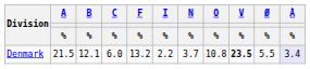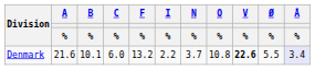 <table class="wikitable sortable" style="text-align:right; font-size:95%; line-height:20px;">
 <tr>
 <th rowspan="3">Division</th>
 <th width="30px" class="unsortable"><a href='#'>A</a></th>
 <th width="30px" class="unsortable"><a href='#'>B</a></th>
 <th width="30px" class="unsortable"><a href='#'>C</a></th>
 <th width="30px" class="unsortable"><a href='#'>F</a></th>
 <th width="30px" class="unsortable"><a href='#'>I</a></th>
 <th width="30px" class="unsortable"><a href='#'>N</a></th>
 <th width="30px" class="unsortable"><a href='#'>O</a></th>
 <th width="30px" class="unsortable"><a href='#'>V</a></th>
 <th width="30px" class="unsortable"><a href='#'>Ø</a></th>
 <th width="30px" class="unsortable"><a href='#'>Å</a></th>
 </tr>
 <tr>
 <th style=background:></th>
 <th style=background:></th>
 <th style=background:></th>
 <th style=background:></th>
 <th style=background:></th>
 <th style=background:></th>
 <th style=background:></th>
 <th style=background:></th>
 <th style=background:></th>
 <th style=background:></th>
 </tr>
 <tr>
 <th align="center" data-sort-type="number">%</th>
 <th align="center" data-sort-type="number">%</th>
 <th align="center" data-sort-type="number">%</th>
 <th align="center" data-sort-type="number">%</th>
 <th align="center" data-sort-type="number">%</th>
 <th align="center" data-sort-type="number">%</th>
 <th align="center" data-sort-type="number">%</th>
 <th align="center" data-sort-type="number">%</th>
 <th align="center" data-sort-type="number">%</th>
 <th align="center" data-sort-type="number">%</th>
 </tr>
 <tr>
 <td align="left"><a href='#'>Denmark</a></td>
-<td align=center>21.5</td>
-<td align=center>12.1</td>
+<td align=center>21.6</td>
+<td align=center>10.1</td>
 <td align=center>6.0</td>
 <td align=center>13.2</td>
 <td align=center>2.2</td>
 <td align=center>3.7</td>
 <td align=center>10.8</td>
-<td align=center ><strong>23.5</strong></td>
+<td align=center ><strong>22.6</strong></td>
 <td align=center>5.5</td>
 <td align=center style="background: lavender;">3.4</td>
 </tr>
 </table>
